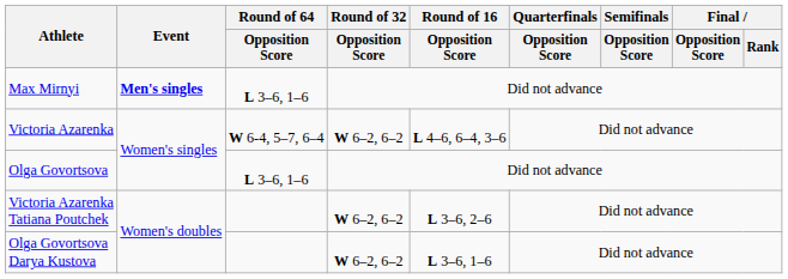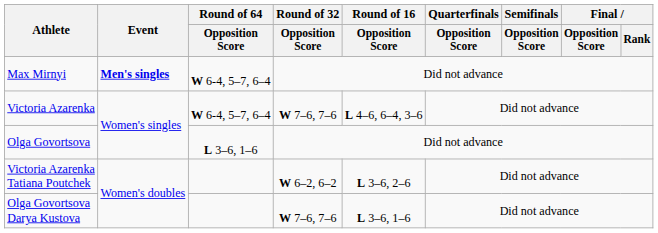 <table class=wikitable style="font-size:90%">
 <tr>
 <th rowspan="2">Athlete</th>
 <th rowspan="2">Event</th>
 <th>Round of 64</th>
 <th>Round of 32</th>
 <th>Round of 16</th>
 <th>Quarterfinals</th>
 <th>Semifinals</th>
 <th colspan=2>Final / </th>
 </tr>
 <tr style="font-size:95%">
 <th>Opposition<br>Score</th>
 <th>Opposition<br>Score</th>
 <th>Opposition<br>Score</th>
 <th>Opposition<br>Score</th>
 <th>Opposition<br>Score</th>
 <th>Opposition<br>Score</th>
 <th>Rank</th>
 </tr>
 <tr align=center>
 <td align=left><a href='#'>Max Mirnyi</a></td>
 <td align=left><strong><a href='#'>Men's singles</a></strong></td>
-<td><br><strong>L</strong> 3–6, 1–6</td>
+<td><br><strong>W</strong> 6-4, 5–7, 6–4</td>
 <td colspan=6>Did not advance</td>
 </tr>
 <tr align=center>
 <td align=left><a href='#'>Victoria Azarenka</a></td>
 <td align=left rowspan=2><a href='#'>Women's singles</a></td>
 <td><br><strong>W</strong> 6-4, 5–7, 6–4</td>
-<td><br><strong>W</strong> 6–2, 6–2</td>
+<td><br><strong>W</strong> 7–6, 7–6</td>
 <td><br><strong>L</strong> 4–6, 6–4, 3–6</td>
 <td colspan=4>Did not advance</td>
 </tr>
 <tr align=center>
 <td align=left><a href='#'>Olga Govortsova</a></td>
 <td><br><strong>L</strong> 3–6, 1–6</td>
 <td colspan=7>Did not advance</td>
 </tr>
 <tr align=center>
 <td align=left><a href='#'>Victoria Azarenka</a> <br><a href='#'>Tatiana Poutchek</a></td>
 <td align=left rowspan=2><a href='#'>Women's doubles</a></td>
 <td></td>
 <td><br><strong>W</strong> 6–2, 6–2</td>
 <td><br><strong>L</strong> 3–6, 2–6</td>
 <td colspan=5>Did not advance</td>
 </tr>
 <tr align=center>
 <td align=left><a href='#'>Olga Govortsova</a> <br><a href='#'>Darya Kustova</a></td>
 <td></td>
-<td><br><strong>W</strong> 6–2, 6–2</td>
+<td><br><strong>W</strong> 7–6, 7–6</td>
 <td><br><strong>L</strong> 3–6, 1–6</td>
 <td colspan=5>Did not advance</td>
 </tr>
 </table>
